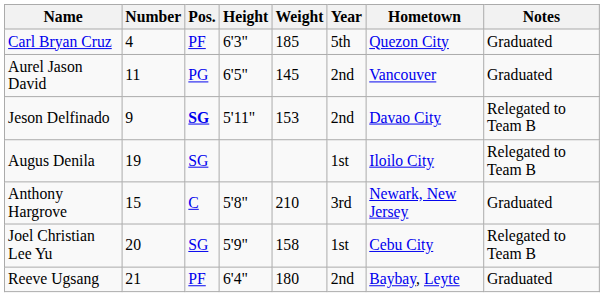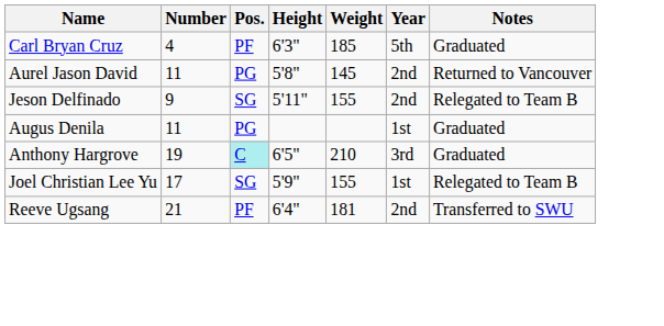 <table class="wikitable sortable" border="1">
 <tr>
 <th>Name</th>
 <th>Number</th>
 <th>Pos.</th>
 <th>Height</th>
 <th>Weight</th>
 <th>Year</th>
-<th>Hometown</th>
 <th class="unsortable">Notes</th>
 </tr>
 <tr>
 <td sortname><a href='#'>Carl Bryan Cruz</a></td>
 <td>4</td>
 <td><a href='#'>PF</a></td>
 <td>6'3"</td>
 <td>185</td>
 <td>5th</td>
-<td><a href='#'>Quezon City</a></td>
 <td>Graduated</td>
 </tr>
 <tr>
 <td sortname>Aurel Jason David</td>
 <td>11</td>
 <td><a href='#'>PG</a></td>
-<td>6'5"</td>
+<td>5'8"</td>
 <td>145</td>
 <td>2nd</td>
-<td><a href='#'>Vancouver</a></td>
-<td>Graduated</td>
+<td>Returned to Vancouver</td>
 </tr>
 <tr>
 <td sortname>Jeson Delfinado</td>
 <td>9</td>
-<td><strong><a href='#'>SG</a></strong></td>
+<td><a href='#'>SG</a></td>
 <td>5'11"</td>
-<td>153</td>
+<td>155</td>
 <td>2nd</td>
-<td><a href='#'>Davao City</a></td>
 <td>Relegated to Team B</td>
 </tr>
 <tr>
 <td sortname>Augus Denila</td>
-<td>19</td>
-<td><a href='#'>SG</a></td>
+<td>11</td>
+<td><a href='#'>PG</a></td>
 <td></td>
 <td></td>
 <td>1st</td>
-<td><a href='#'>Iloilo City</a></td>
-<td>Relegated to Team B</td>
+<td>Graduated</td>
 </tr>
 <tr>
 <td sortname>Anthony Hargrove</td>
-<td>15</td>
-<td><a href='#'>C</a></td>
-<td>5'8"</td>
+<td>19</td>
+<td style="background: paleturquoise;"><a href='#'>C</a></td>
+<td>6'5"</td>
 <td>210</td>
 <td>3rd</td>
-<td><a href='#'>Newark, New Jersey</a></td>
 <td>Graduated</td>
 </tr>
 <tr>
 <td sortname>Joel Christian Lee Yu</td>
-<td>20</td>
+<td>17</td>
 <td><a href='#'>SG</a></td>
 <td>5'9"</td>
-<td>158</td>
+<td>155</td>
 <td>1st</td>
-<td><a href='#'>Cebu City</a></td>
 <td>Relegated to Team B</td>
 </tr>
 <tr>
 <td sortname>Reeve Ugsang</td>
 <td>21</td>
 <td><a href='#'>PF</a></td>
 <td>6'4"</td>
-<td>180</td>
+<td>181</td>
 <td>2nd</td>
-<td><a href='#'>Baybay</a>, <a href='#'>Leyte</a></td>
-<td>Graduated</td>
+<td>Transferred to <a href='#'>SWU</a></td>
 </tr>
 </table>
